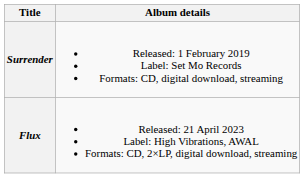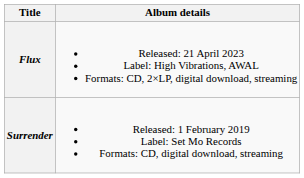 <table class="wikitable plainrowheaders" style="text-align:center;">
 <tr>
 <th>Title</th>
 <th>Album details</th>
 </tr>
 <tr>
+<th scope="row"><em>Flux</em></th>
+<td><br><ul><li>Released: 21 April 2023</li><li>Label: High Vibrations, AWAL</li><li>Formats: CD, 2×LP, digital download, streaming</li></ul></td>
+</tr>
+<tr>
 <th scope="row"><em>Surrender</em></th>
 <td><br><ul><li>Released: 1 February 2019</li><li>Label: Set Mo Records</li><li>Formats: CD, digital download, streaming</li></ul></td>
 </tr>
-<tr>
-<th scope="row"><em>Flux</em></th>
-<td><br><ul><li>Released: 21 April 2023</li><li>Label: High Vibrations, AWAL</li><li>Formats: CD, 2×LP, digital download, streaming</li></ul></td>
-</tr>
 </table>
